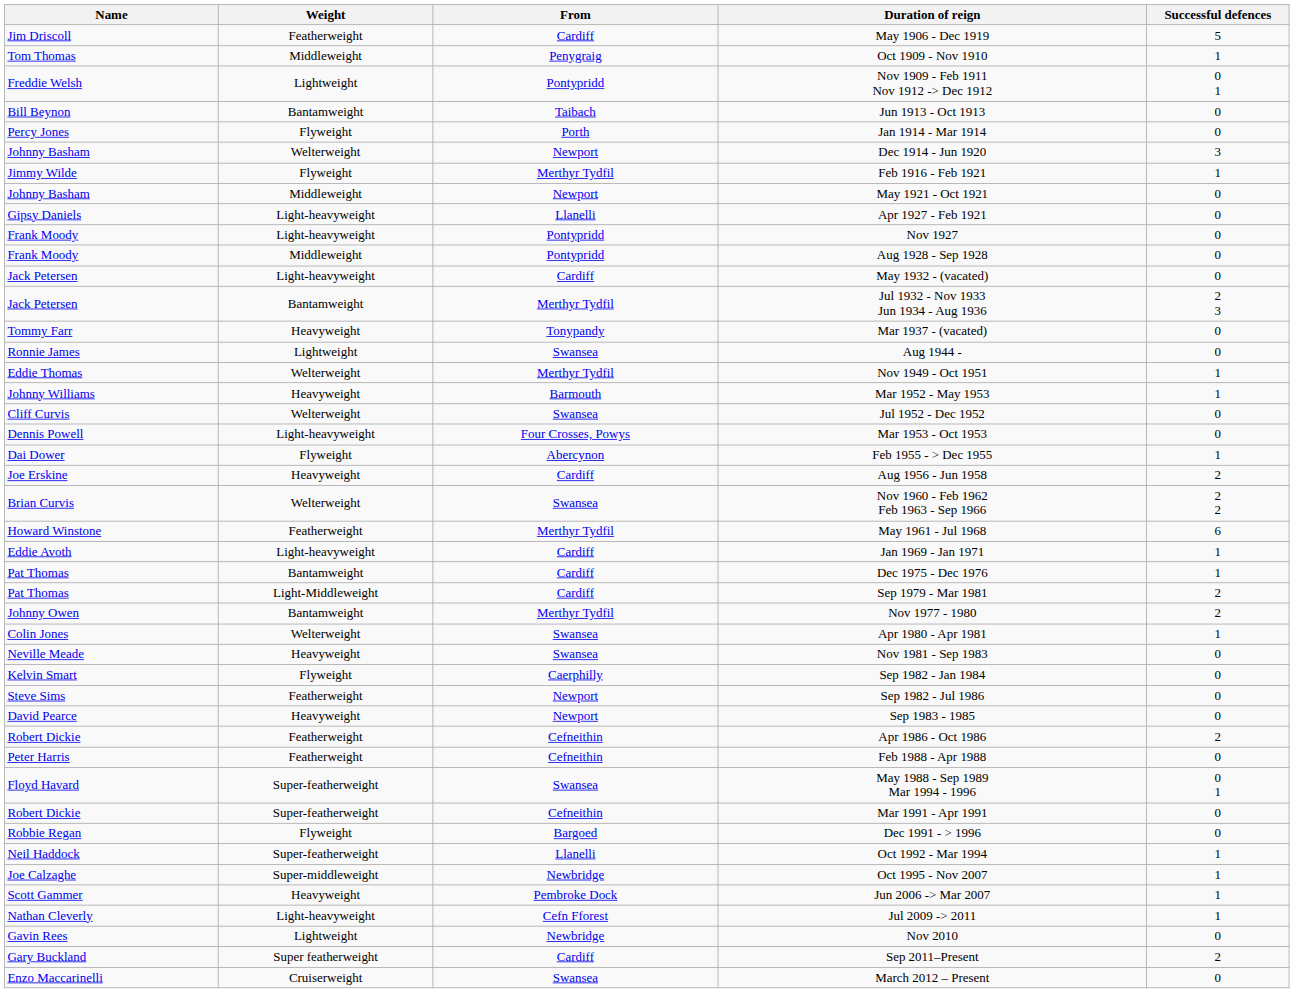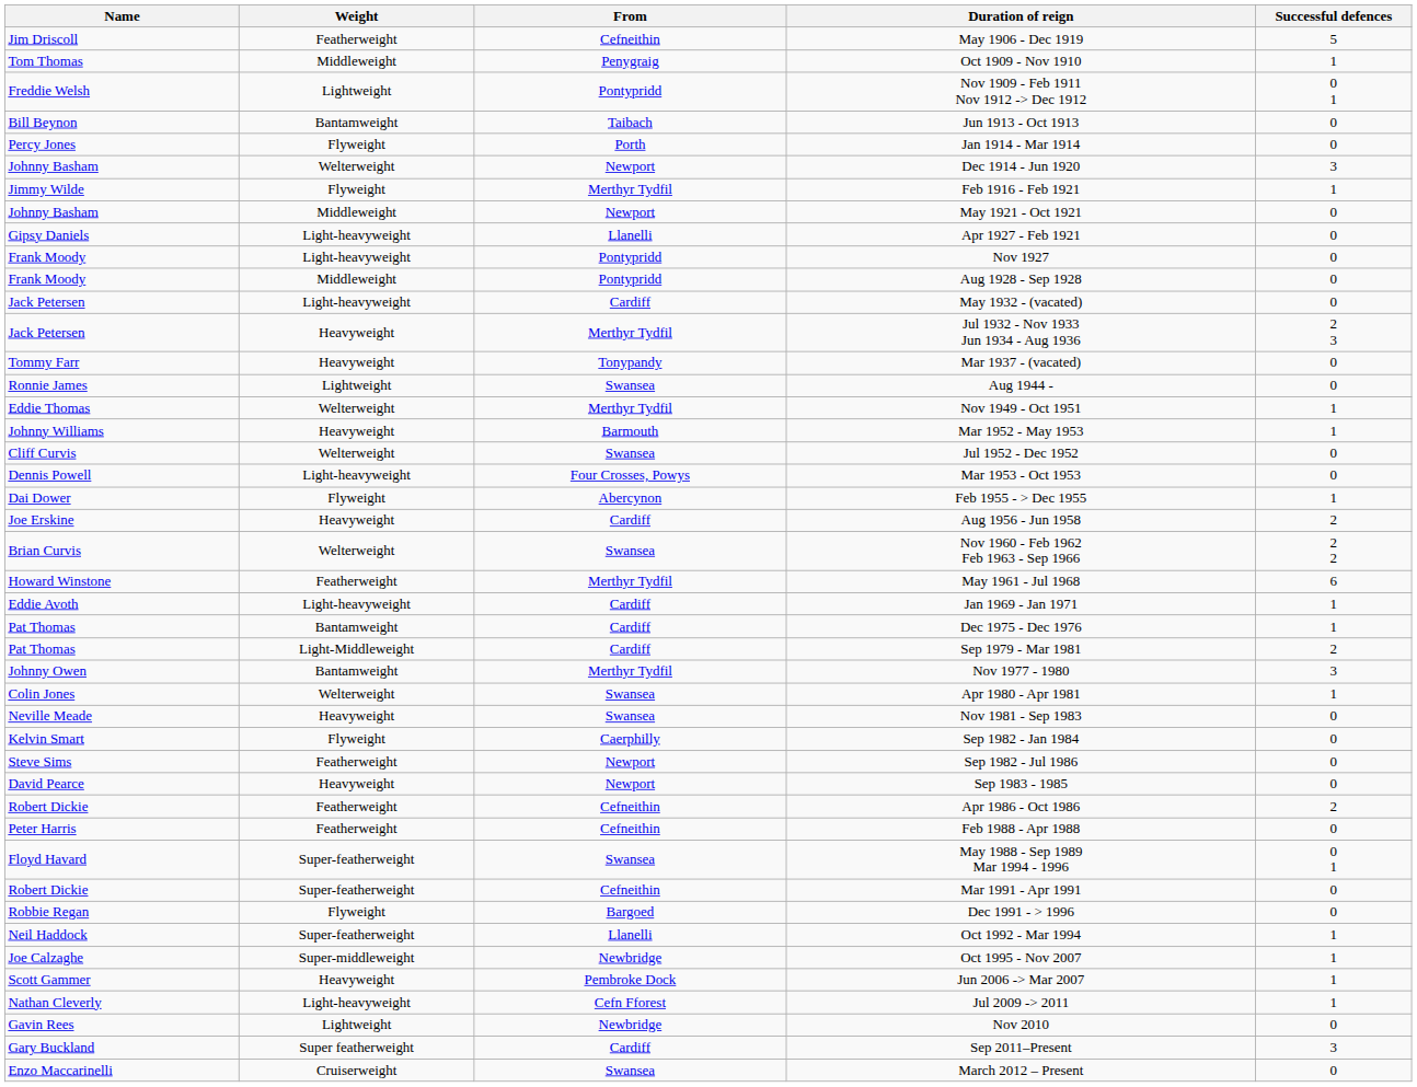 <table class="wikitable" style="width:80%;">
 <tr>
 <th style="width:15%;">Name</th>
 <th style="width:15%;">Weight</th>
 <th style="width:20%;">From</th>
 <th style="width:30%;">Duration of reign</th>
 <th style="width:10%;">Successful defences</th>
 </tr>
 <tr align=center>
 <td align=left><a href='#'>Jim Driscoll</a></td>
 <td>Featherweight</td>
-<td><a href='#'>Cardiff</a></td>
+<td><a href='#'>Cefneithin</a></td>
 <td>May 1906 - Dec 1919</td>
 <td>5</td>
 </tr>
 <tr align=center>
 <td align=left><a href='#'>Tom Thomas</a></td>
 <td>Middleweight</td>
 <td><a href='#'>Penygraig</a></td>
 <td>Oct 1909 - Nov 1910</td>
 <td>1</td>
 </tr>
 <tr align=center>
 <td align=left><a href='#'>Freddie Welsh</a></td>
 <td>Lightweight</td>
 <td><a href='#'>Pontypridd</a></td>
 <td>Nov 1909 - Feb 1911<br>Nov 1912 -> Dec 1912</td>
 <td>0<br>1</td>
 </tr>
 <tr align=center>
 <td align=left><a href='#'>Bill Beynon</a></td>
 <td>Bantamweight</td>
 <td><a href='#'>Taibach</a></td>
 <td>Jun 1913 - Oct 1913</td>
 <td>0</td>
 </tr>
 <tr align=center>
 <td align=left><a href='#'>Percy Jones</a></td>
 <td>Flyweight</td>
 <td><a href='#'>Porth</a></td>
 <td>Jan 1914 - Mar 1914</td>
 <td>0</td>
 </tr>
 <tr align=center>
 <td align=left><a href='#'>Johnny Basham</a></td>
 <td>Welterweight</td>
 <td><a href='#'>Newport</a></td>
 <td>Dec 1914 - Jun 1920</td>
 <td>3</td>
 </tr>
 <tr align=center>
 <td align=left><a href='#'>Jimmy Wilde</a></td>
 <td>Flyweight</td>
 <td><a href='#'>Merthyr Tydfil</a></td>
 <td>Feb 1916 - Feb 1921</td>
 <td>1</td>
 </tr>
 <tr align=center>
 <td align=left><a href='#'>Johnny Basham</a></td>
 <td>Middleweight</td>
 <td><a href='#'>Newport</a></td>
 <td>May 1921 - Oct 1921</td>
 <td>0</td>
 </tr>
 <tr align=center>
 <td align=left><a href='#'>Gipsy Daniels</a></td>
 <td>Light-heavyweight</td>
 <td><a href='#'>Llanelli</a></td>
 <td>Apr 1927 - Feb 1921</td>
 <td>0</td>
 </tr>
 <tr align=center>
 <td align=left><a href='#'>Frank Moody</a></td>
 <td>Light-heavyweight</td>
 <td><a href='#'>Pontypridd</a></td>
 <td>Nov 1927</td>
 <td>0</td>
 </tr>
 <tr align=center>
 <td align=left><a href='#'>Frank Moody</a></td>
 <td>Middleweight</td>
 <td><a href='#'>Pontypridd</a></td>
 <td>Aug 1928 - Sep 1928</td>
 <td>0</td>
 </tr>
 <tr align=center>
 <td align=left><a href='#'>Jack Petersen</a></td>
 <td>Light-heavyweight</td>
 <td><a href='#'>Cardiff</a></td>
 <td>May 1932 - (vacated)</td>
 <td>0</td>
 </tr>
 <tr align=center>
 <td align=left><a href='#'>Jack Petersen</a></td>
-<td>Bantamweight</td>
+<td>Heavyweight</td>
 <td><a href='#'>Merthyr Tydfil</a></td>
 <td>Jul 1932 - Nov 1933<br>Jun 1934 - Aug 1936</td>
 <td>2<br>3</td>
 </tr>
 <tr align=center>
 <td align=left><a href='#'>Tommy Farr</a></td>
 <td>Heavyweight</td>
 <td><a href='#'>Tonypandy</a></td>
 <td>Mar 1937 - (vacated)</td>
 <td>0</td>
 </tr>
 <tr align=center>
 <td align=left><a href='#'>Ronnie James</a></td>
 <td>Lightweight</td>
 <td><a href='#'>Swansea</a></td>
 <td>Aug 1944 -</td>
 <td>0</td>
 </tr>
 <tr align=center>
 <td align=left><a href='#'>Eddie Thomas</a></td>
 <td>Welterweight</td>
 <td><a href='#'>Merthyr Tydfil</a></td>
 <td>Nov 1949 - Oct 1951</td>
 <td>1</td>
 </tr>
 <tr align=center>
 <td align=left><a href='#'>Johnny Williams</a></td>
 <td>Heavyweight</td>
 <td><a href='#'>Barmouth</a></td>
 <td>Mar 1952 - May 1953</td>
 <td>1</td>
 </tr>
 <tr align=center>
 <td align=left><a href='#'>Cliff Curvis</a></td>
 <td>Welterweight</td>
 <td><a href='#'>Swansea</a></td>
 <td>Jul 1952 - Dec 1952</td>
 <td>0</td>
 </tr>
 <tr align=center>
 <td align=left><a href='#'>Dennis Powell</a></td>
 <td>Light-heavyweight</td>
 <td><a href='#'>Four Crosses, Powys</a></td>
 <td>Mar 1953 - Oct 1953</td>
 <td>0</td>
 </tr>
 <tr align=center>
 <td align=left><a href='#'>Dai Dower</a></td>
 <td>Flyweight</td>
 <td><a href='#'>Abercynon</a></td>
 <td>Feb 1955 - > Dec 1955</td>
 <td>1</td>
 </tr>
 <tr align=center>
 <td align=left><a href='#'>Joe Erskine</a></td>
 <td>Heavyweight</td>
 <td><a href='#'>Cardiff</a></td>
 <td>Aug 1956 - Jun 1958</td>
 <td>2</td>
 </tr>
 <tr align=center>
 <td align=left><a href='#'>Brian Curvis</a></td>
 <td>Welterweight</td>
 <td><a href='#'>Swansea</a></td>
 <td>Nov 1960 -  Feb 1962<br>Feb 1963 - Sep 1966</td>
 <td>2<br>2</td>
 </tr>
 <tr align=center>
 <td align=left><a href='#'>Howard Winstone</a></td>
 <td>Featherweight</td>
 <td><a href='#'>Merthyr Tydfil</a></td>
 <td>May 1961 - Jul 1968</td>
 <td>6</td>
 </tr>
 <tr align=center>
 <td align=left><a href='#'>Eddie Avoth</a></td>
 <td>Light-heavyweight</td>
 <td><a href='#'>Cardiff</a></td>
 <td>Jan 1969 - Jan 1971</td>
 <td>1</td>
 </tr>
 <tr align=center>
 <td align=left><a href='#'>Pat Thomas</a></td>
 <td>Bantamweight</td>
 <td><a href='#'>Cardiff</a></td>
 <td>Dec 1975 - Dec 1976</td>
 <td>1</td>
 </tr>
 <tr align=center>
 <td align=left><a href='#'>Pat Thomas</a></td>
 <td>Light-Middleweight</td>
 <td><a href='#'>Cardiff</a></td>
 <td>Sep 1979 - Mar 1981</td>
 <td>2</td>
 </tr>
 <tr align=center>
 <td align=left><a href='#'>Johnny Owen</a></td>
 <td>Bantamweight</td>
 <td><a href='#'>Merthyr Tydfil</a></td>
 <td>Nov 1977 - 1980</td>
-<td>2</td>
+<td>3</td>
 </tr>
 <tr align=center>
 <td align=left><a href='#'>Colin Jones</a></td>
 <td>Welterweight</td>
 <td><a href='#'>Swansea</a></td>
 <td>Apr 1980 - Apr 1981</td>
 <td>1</td>
 </tr>
 <tr align=center>
 <td align=left><a href='#'>Neville Meade</a></td>
 <td>Heavyweight</td>
 <td><a href='#'>Swansea</a></td>
 <td>Nov 1981 - Sep 1983</td>
 <td>0</td>
 </tr>
 <tr align=center>
 <td align=left><a href='#'>Kelvin Smart</a></td>
 <td>Flyweight</td>
 <td><a href='#'>Caerphilly</a></td>
 <td>Sep 1982 - Jan 1984</td>
 <td>0</td>
 </tr>
 <tr align=center>
 <td align=left><a href='#'>Steve Sims</a></td>
 <td>Featherweight</td>
 <td><a href='#'>Newport</a></td>
 <td>Sep 1982 - Jul 1986</td>
 <td>0</td>
 </tr>
 <tr align=center>
 <td align=left><a href='#'>David Pearce</a></td>
 <td>Heavyweight</td>
 <td><a href='#'>Newport</a></td>
 <td>Sep 1983 - 1985</td>
 <td>0</td>
 </tr>
 <tr align=center>
 <td align=left><a href='#'>Robert Dickie</a></td>
 <td>Featherweight</td>
 <td><a href='#'>Cefneithin</a></td>
 <td>Apr 1986 - Oct 1986</td>
 <td>2</td>
 </tr>
 <tr align=center>
 <td align=left><a href='#'>Peter Harris</a></td>
 <td>Featherweight</td>
 <td><a href='#'>Cefneithin</a></td>
 <td>Feb 1988 - Apr 1988</td>
 <td>0</td>
 </tr>
 <tr align=center>
 <td align=left><a href='#'>Floyd Havard</a></td>
 <td>Super-featherweight</td>
 <td><a href='#'>Swansea</a></td>
 <td>May 1988 - Sep 1989<br>Mar 1994 - 1996</td>
 <td>0<br>1</td>
 </tr>
 <tr align=center>
 <td align=left><a href='#'>Robert Dickie</a></td>
 <td>Super-featherweight</td>
 <td><a href='#'>Cefneithin</a></td>
 <td>Mar 1991 - Apr 1991</td>
 <td>0</td>
 </tr>
 <tr align=center>
 <td align=left><a href='#'>Robbie Regan</a></td>
 <td>Flyweight</td>
 <td><a href='#'>Bargoed</a></td>
 <td>Dec 1991 - > 1996</td>
 <td>0</td>
 </tr>
 <tr align=center>
 <td align=left><a href='#'>Neil Haddock</a></td>
 <td>Super-featherweight</td>
 <td><a href='#'>Llanelli</a></td>
 <td>Oct 1992 - Mar 1994</td>
 <td>1</td>
 </tr>
 <tr align=center>
 <td align=left><a href='#'>Joe Calzaghe</a></td>
 <td>Super-middleweight</td>
 <td><a href='#'>Newbridge</a></td>
 <td>Oct 1995 - Nov 2007</td>
 <td>1</td>
 </tr>
 <tr align=center>
 <td align=left><a href='#'>Scott Gammer</a></td>
 <td>Heavyweight</td>
 <td><a href='#'>Pembroke Dock</a></td>
 <td>Jun 2006 -> Mar 2007</td>
 <td>1</td>
 </tr>
 <tr align=center>
 <td align=left><a href='#'>Nathan Cleverly</a></td>
 <td>Light-heavyweight</td>
 <td><a href='#'>Cefn Fforest</a></td>
 <td>Jul 2009 -> 2011</td>
 <td>1</td>
 </tr>
 <tr align=center>
 <td align=left><a href='#'>Gavin Rees</a></td>
 <td>Lightweight</td>
 <td><a href='#'>Newbridge</a></td>
 <td>Nov 2010</td>
 <td>0</td>
 </tr>
 <tr align=center>
 <td align=left><a href='#'>Gary Buckland</a></td>
 <td>Super featherweight</td>
 <td><a href='#'>Cardiff</a></td>
 <td>Sep 2011–Present</td>
-<td>2</td>
+<td>3</td>
 </tr>
 <tr align=center>
 <td align=left><a href='#'>Enzo Maccarinelli</a></td>
 <td>Cruiserweight</td>
 <td><a href='#'>Swansea</a></td>
 <td>March 2012 – Present</td>
 <td>0</td>
 </tr>
 </table>
